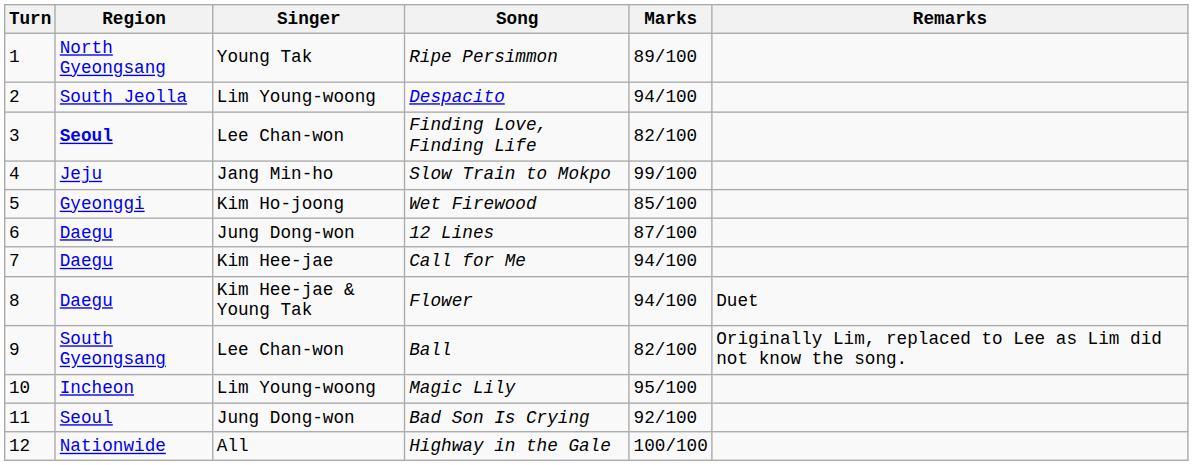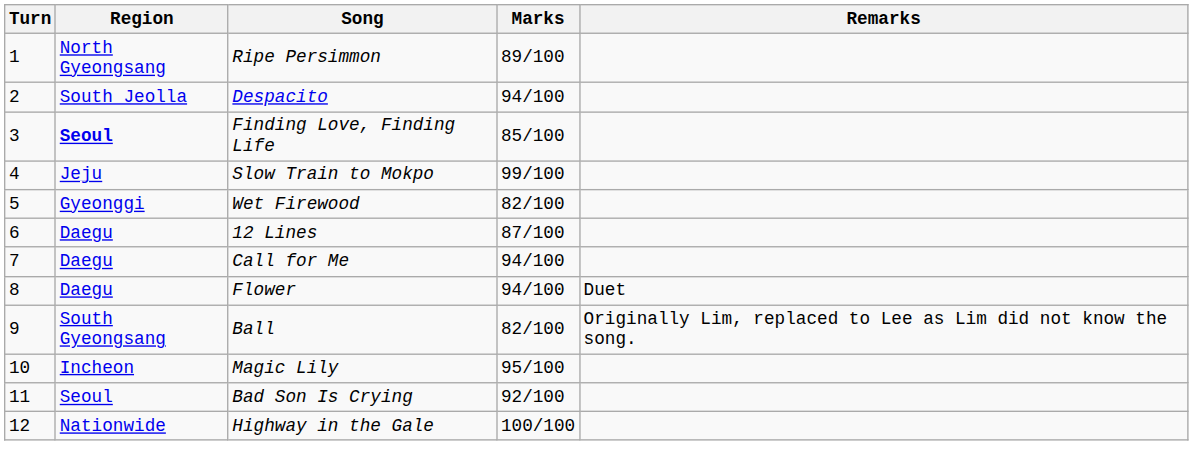 <table class="wikitable collapsible collapsed">
 <tr>
 <th>Turn</th>
 <th>Region</th>
-<th>Singer</th>
 <th>Song</th>
 <th>Marks</th>
 <th>Remarks</th>
 </tr>
 <tr>
 <td>1</td>
 <td><a href='#'>North Gyeongsang</a></td>
-<td>Young Tak</td>
 <td><em>Ripe Persimmon</em></td>
 <td>89/100</td>
 <td></td>
 </tr>
 <tr>
 <td>2</td>
 <td><a href='#'>South Jeolla</a></td>
-<td>Lim Young-woong</td>
 <td><em><a href='#'>Despacito</a></em></td>
 <td>94/100</td>
 <td></td>
 </tr>
 <tr>
 <td>3</td>
 <td><strong><a href='#'>Seoul</a></strong></td>
-<td>Lee Chan-won</td>
 <td><em>Finding Love, Finding Life</em></td>
-<td>82/100</td>
+<td>85/100</td>
 <td></td>
 </tr>
 <tr>
 <td>4</td>
 <td><a href='#'>Jeju</a></td>
-<td>Jang Min-ho</td>
 <td><em>Slow Train to Mokpo</em></td>
 <td>99/100</td>
 <td></td>
 </tr>
 <tr>
 <td>5</td>
 <td><a href='#'>Gyeonggi</a></td>
-<td>Kim Ho-joong</td>
 <td><em>Wet Firewood</em></td>
-<td>85/100</td>
+<td>82/100</td>
 <td></td>
 </tr>
 <tr>
 <td>6</td>
 <td><a href='#'>Daegu</a></td>
-<td>Jung Dong-won</td>
 <td><em>12 Lines</em></td>
 <td>87/100</td>
 <td></td>
 </tr>
 <tr>
 <td>7</td>
 <td><a href='#'>Daegu</a></td>
-<td>Kim Hee-jae</td>
 <td><em>Call for Me</em></td>
 <td>94/100</td>
 <td></td>
 </tr>
 <tr>
 <td>8</td>
 <td><a href='#'>Daegu</a></td>
-<td>Kim Hee-jae & Young Tak</td>
 <td><em>Flower</em></td>
 <td>94/100</td>
 <td>Duet</td>
 </tr>
 <tr>
 <td>9</td>
 <td><a href='#'>South Gyeongsang</a></td>
-<td>Lee Chan-won</td>
 <td><em>Ball</em></td>
 <td>82/100</td>
 <td>Originally Lim, replaced to Lee as Lim did not know the song.</td>
 </tr>
 <tr>
 <td>10</td>
 <td><a href='#'>Incheon</a></td>
-<td>Lim Young-woong</td>
 <td><em>Magic Lily</em></td>
 <td>95/100</td>
 <td></td>
 </tr>
 <tr>
 <td>11</td>
 <td><a href='#'>Seoul</a></td>
-<td>Jung Dong-won</td>
 <td><em>Bad Son Is Crying</em></td>
 <td>92/100</td>
 <td></td>
 </tr>
 <tr>
 <td>12</td>
 <td><a href='#'>Nationwide</a></td>
-<td>All</td>
 <td><em>Highway in the Gale</em></td>
 <td>100/100</td>
 <td></td>
 </tr>
 </table>
